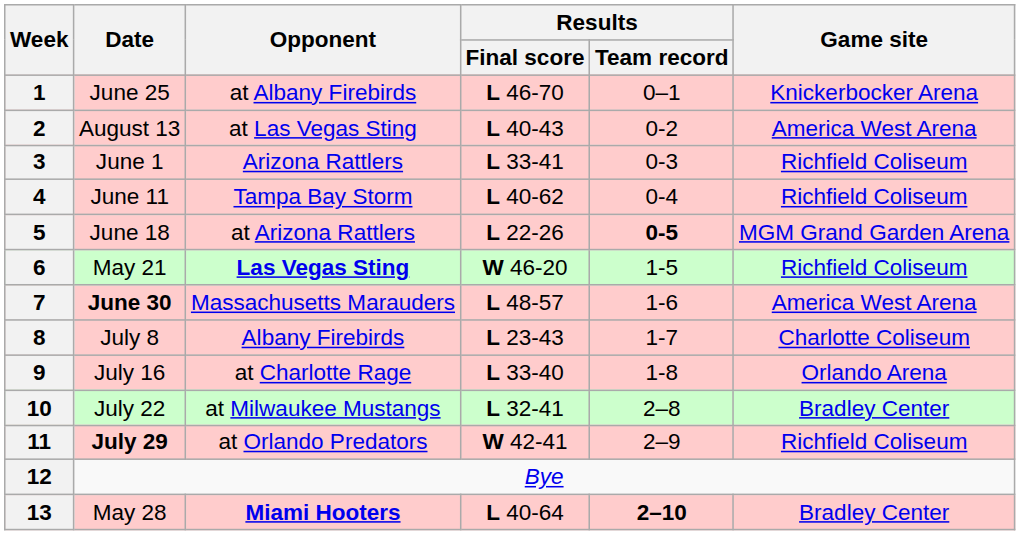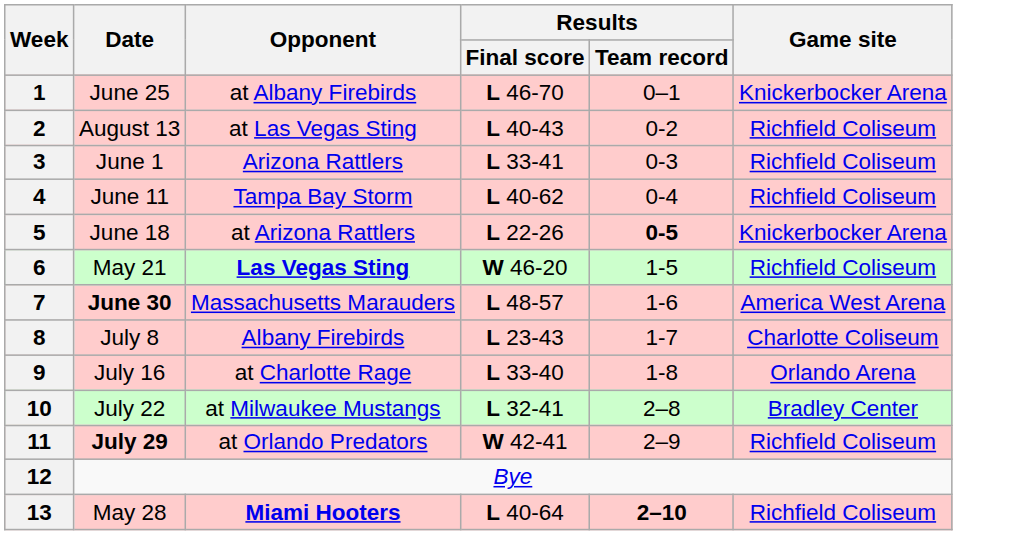 <table class="wikitable" style="font-size: 92%;" "align=center">
 <tr>
 <th rowspan="2">Week</th>
 <th rowspan="2">Date</th>
 <th rowspan="2">Opponent</th>
 <th colspan="2">Results</th>
 <th rowspan="2">Game site</th>
 </tr>
 <tr>
 <th>Final score</th>
 <th>Team record</th>
 </tr>
 <tr style="background:#fcc">
 <th>1</th>
 <td style="text-align:center;">June 25</td>
 <td style="text-align:center;">at <a href='#'>Albany Firebirds</a></td>
 <td style="text-align:center;"><strong>L</strong> 46-70</td>
 <td style="text-align:center;">0–1</td>
 <td style="text-align:center;"><a href='#'>Knickerbocker Arena</a></td>
 </tr>
 <tr style="background:#fcc">
 <th>2</th>
 <td style="text-align:center;">August 13</td>
 <td style="text-align:center;">at <a href='#'>Las Vegas Sting</a></td>
 <td style="text-align:center;"><strong>L</strong> 40-43</td>
 <td style="text-align:center;">0-2</td>
-<td style="text-align:center;"><a href='#'>America West Arena</a></td>
+<td style="text-align:center;"><a href='#'>Richfield Coliseum</a></td>
 </tr>
 <tr style="background:#fcc">
 <th>3</th>
 <td style="text-align:center;">June 1</td>
 <td style="text-align:center;"><a href='#'>Arizona Rattlers</a></td>
 <td style="text-align:center;"><strong>L</strong> 33-41</td>
 <td style="text-align:center;">0-3</td>
 <td style="text-align:center;"><a href='#'>Richfield Coliseum</a></td>
 </tr>
 <tr style="background:#fcc">
 <th>4</th>
 <td style="text-align:center;">June 11</td>
 <td style="text-align:center;"><a href='#'>Tampa Bay Storm</a></td>
 <td style="text-align:center;"><strong>L</strong> 40-62</td>
 <td style="text-align:center;">0-4</td>
 <td style="text-align:center;"><a href='#'>Richfield Coliseum</a></td>
 </tr>
 <tr style="background:#fcc">
 <th>5</th>
 <td style="text-align:center;">June 18</td>
 <td style="text-align:center;">at <a href='#'>Arizona Rattlers</a></td>
 <td style="text-align:center;"><strong>L</strong> 22-26</td>
 <td style="text-align:center;"><strong>0-5</strong></td>
-<td style="text-align:center;"><a href='#'>MGM Grand Garden Arena</a></td>
+<td style="text-align:center;"><a href='#'>Knickerbocker Arena</a></td>
 </tr>
 <tr style="background:#cfc">
 <th>6</th>
 <td style="text-align:center;">May 21</td>
 <td style="text-align:center;"><strong><a href='#'>Las Vegas Sting</a></strong></td>
 <td style="text-align:center;"><strong>W</strong> 46-20</td>
 <td style="text-align:center;">1-5</td>
 <td style="text-align:center;"><a href='#'>Richfield Coliseum</a></td>
 </tr>
 <tr style="background:#fcc">
 <th>7</th>
 <td style="text-align:center;"><strong>June 30</strong></td>
 <td style="text-align:center;"><a href='#'>Massachusetts Marauders</a></td>
 <td style="text-align:center;"><strong>L</strong> 48-57</td>
 <td style="text-align:center;">1-6</td>
 <td style="text-align:center;"><a href='#'>America West Arena</a></td>
 </tr>
 <tr style="background:#fcc">
 <th>8</th>
 <td style="text-align:center;">July 8</td>
 <td style="text-align:center;"><a href='#'>Albany Firebirds</a></td>
 <td style="text-align:center;"><strong>L</strong> 23-43</td>
 <td style="text-align:center;">1-7</td>
 <td style="text-align:center;"><a href='#'>Charlotte Coliseum</a></td>
 </tr>
 <tr style="background:#fcc">
 <th>9</th>
 <td style="text-align:center;">July 16</td>
 <td style="text-align:center;">at <a href='#'>Charlotte Rage</a></td>
 <td style="text-align:center;"><strong>L</strong> 33-40</td>
 <td style="text-align:center;">1-8</td>
 <td style="text-align:center;"><a href='#'>Orlando Arena</a></td>
 </tr>
 <tr style="background:#cfc">
 <th>10</th>
 <td style="text-align:center;">July 22</td>
 <td style="text-align:center;">at <a href='#'>Milwaukee Mustangs</a></td>
 <td style="text-align:center;"><strong>L</strong> 32-41</td>
 <td style="text-align:center;">2–8</td>
 <td style="text-align:center;"><a href='#'>Bradley Center</a></td>
 </tr>
 <tr style="background:#fcc">
 <th>11</th>
 <td style="text-align:center;"><strong>July 29</strong></td>
 <td style="text-align:center;">at <a href='#'>Orlando Predators</a></td>
 <td style="text-align:center;"><strong>W</strong> 42-41</td>
 <td style="text-align:center;">2–9</td>
 <td style="text-align:center;"><a href='#'>Richfield Coliseum</a></td>
 </tr>
 <tr style=>
 <th>12</th>
 <td colspan="8" style="text-align:center;"><em><a href='#'>Bye</a></em></td>
 </tr>
 <tr style="background:#fcc">
 <th>13</th>
 <td style="text-align:center;">May 28</td>
 <td style="text-align:center;"><strong><a href='#'>Miami Hooters</a></strong></td>
 <td style="text-align:center;"><strong>L</strong> 40-64</td>
 <td style="text-align:center;"><strong>2–10</strong></td>
-<td style="text-align:center;"><a href='#'>Bradley Center</a></td>
+<td style="text-align:center;"><a href='#'>Richfield Coliseum</a></td>
 </tr>
 </table>
